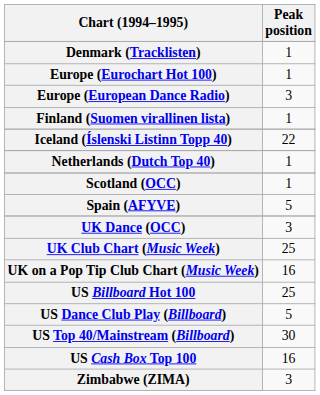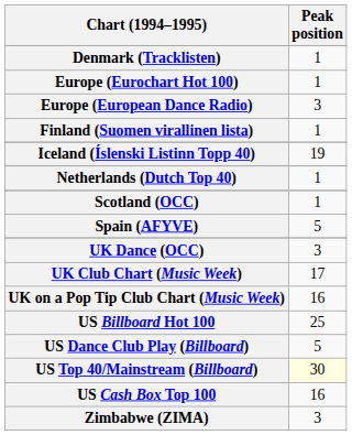 <table class="wikitable sortable plainrowheaders" style="text-align:center">
 <tr>
 <th>Chart (1994–1995)</th>
 <th>Peak<br>position</th>
 </tr>
 <tr>
 </tr>
 <tr>
 </tr>
 <tr>
 </tr>
 <tr>
 </tr>
 <tr>
 </tr>
 <tr>
 <th scope="row">Denmark (<a href='#'>Tracklisten</a>)</th>
 <td>1</td>
 </tr>
 <tr>
 <th scope="row">Europe (<a href='#'>Eurochart Hot 100</a>)</th>
 <td>1</td>
 </tr>
 <tr>
 <th scope="row">Europe (<a href='#'>European Dance Radio</a>)</th>
 <td>3</td>
 </tr>
 <tr>
 <th scope="row">Finland (<a href='#'>Suomen virallinen lista</a>)</th>
 <td>1</td>
 </tr>
 <tr>
 </tr>
 <tr>
 </tr>
 <tr>
 <th scope="row">Iceland (<a href='#'>Íslenski Listinn Topp 40</a>)</th>
-<td>22</td>
+<td>19</td>
 </tr>
 <tr>
 </tr>
 <tr>
 <th scope="row">Netherlands (<a href='#'>Dutch Top 40</a>)</th>
 <td>1</td>
 </tr>
 <tr>
 </tr>
 <tr>
 </tr>
 <tr>
 </tr>
 <tr>
 <th scope="row">Scotland (<a href='#'>OCC</a>)</th>
 <td>1</td>
 </tr>
 <tr>
 <th scope="row">Spain (<a href='#'>AFYVE</a>)</th>
 <td>5</td>
 </tr>
 <tr>
 </tr>
 <tr>
 </tr>
 <tr>
 </tr>
 <tr>
 <th scope="row"><a href='#'>UK Dance</a> (<a href='#'>OCC</a>)</th>
 <td>3</td>
 </tr>
 <tr>
 <th scope="row"><a href='#'>UK Club Chart</a> (<em><a href='#'>Music Week</a></em>)</th>
-<td>25</td>
+<td>17</td>
 </tr>
 <tr>
 <th scope="row">UK on a Pop Tip Club Chart (<em><a href='#'>Music Week</a></em>)</th>
 <td>16</td>
 </tr>
 <tr>
 <th scope="row">US <a href='#'><em>Billboard</em> Hot 100</a></th>
 <td>25</td>
 </tr>
 <tr>
 <th scope="row">US <a href='#'>Dance Club Play</a> (<em><a href='#'>Billboard</a></em>)</th>
 <td>5</td>
 </tr>
 <tr>
 <th scope="row">US <a href='#'>Top 40/Mainstream</a> (<em><a href='#'>Billboard</a></em>)</th>
-<td>30</td>
+<td style="background: lightyellow;">30</td>
 </tr>
 <tr>
 <th scope="row">US <a href='#'><em>Cash Box</em> Top 100</a></th>
 <td>16</td>
 </tr>
 <tr>
 <th scope="row">Zimbabwe (ZIMA)</th>
 <td>3</td>
 </tr>
 </table>
